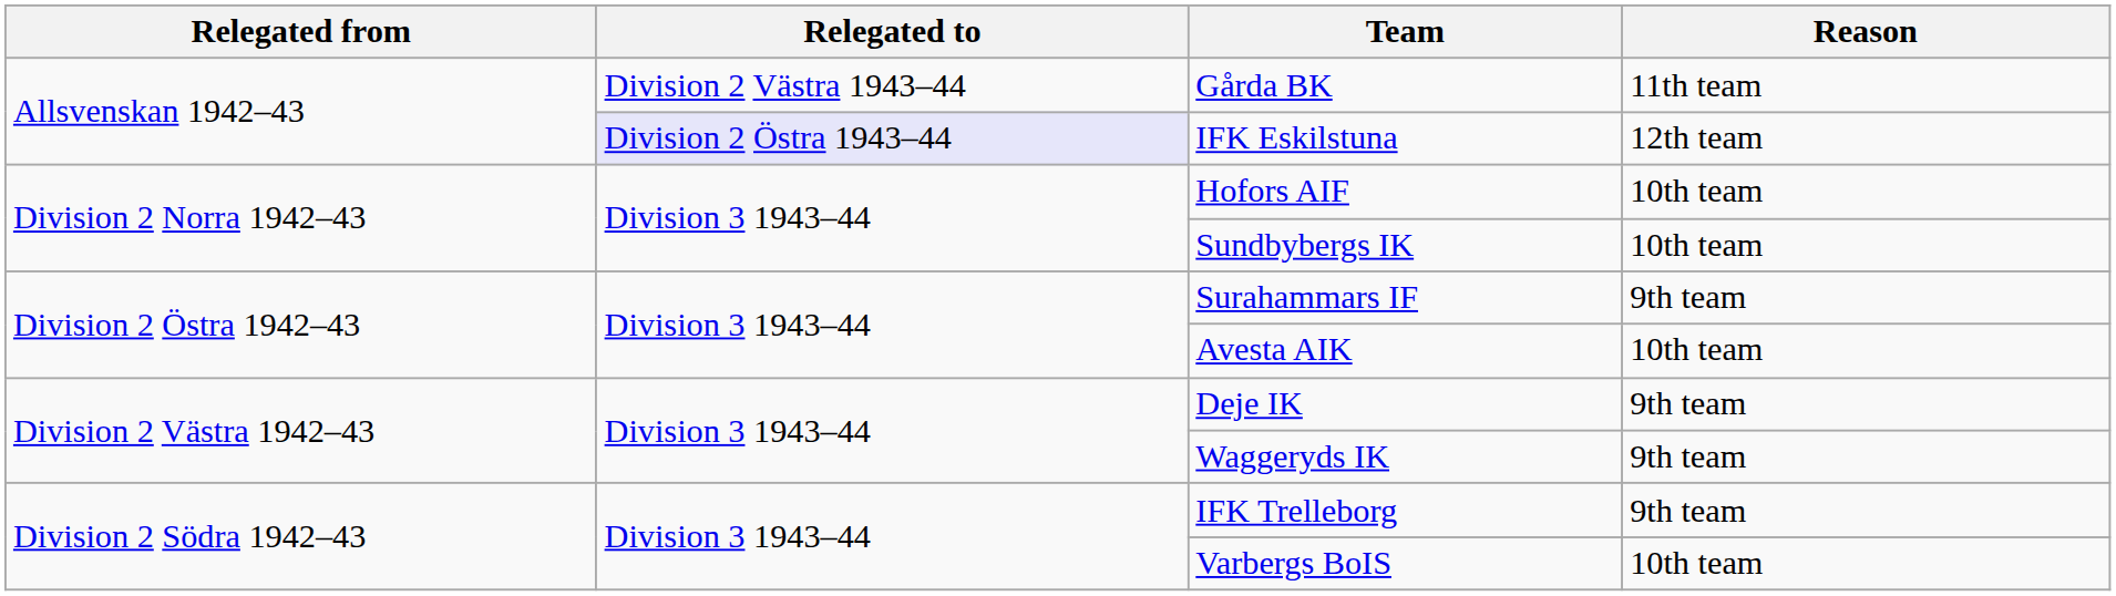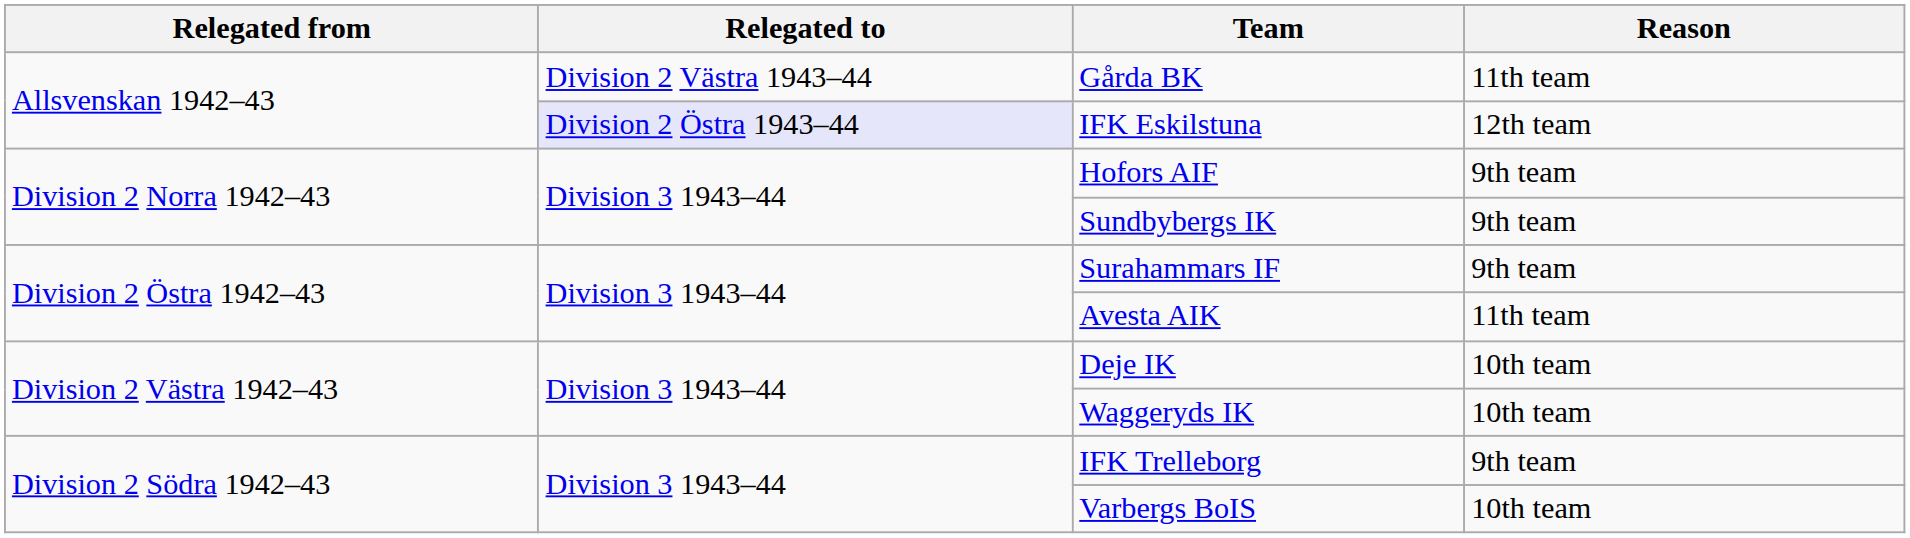 <table class="wikitable" style="text-align: left;">
 <tr>
 <th style="width: 275px;">Relegated from</th>
 <th style="width: 275px;">Relegated to</th>
 <th style="width: 200px;">Team</th>
 <th style="width: 225px;">Reason</th>
 </tr>
 <tr>
 <td rowspan=2><a href='#'>Allsvenskan</a> 1942–43</td>
 <td><a href='#'>Division 2</a> <a href='#'>Västra</a> 1943–44</td>
 <td><a href='#'>Gårda BK</a></td>
 <td>11th team</td>
 </tr>
 <tr>
 <td style="background: lavender;"><a href='#'>Division 2</a> <a href='#'>Östra</a> 1943–44</td>
 <td><a href='#'>IFK Eskilstuna</a></td>
 <td>12th team</td>
 </tr>
 <tr>
 <td rowspan=2><a href='#'>Division 2</a> <a href='#'>Norra</a> 1942–43</td>
 <td rowspan=2><a href='#'>Division 3</a> 1943–44</td>
 <td><a href='#'>Hofors AIF</a></td>
-<td>10th team</td>
+<td>9th team</td>
 </tr>
 <tr>
 <td><a href='#'>Sundbybergs IK</a></td>
-<td>10th team</td>
+<td>9th team</td>
 </tr>
 <tr>
 <td rowspan=2><a href='#'>Division 2</a> <a href='#'>Östra</a> 1942–43</td>
 <td rowspan=2><a href='#'>Division 3</a> 1943–44</td>
 <td><a href='#'>Surahammars IF</a></td>
 <td>9th team</td>
 </tr>
 <tr>
 <td><a href='#'>Avesta AIK</a></td>
-<td>10th team</td>
+<td>11th team</td>
 </tr>
 <tr>
 <td rowspan=2><a href='#'>Division 2</a> <a href='#'>Västra</a> 1942–43</td>
 <td rowspan=2><a href='#'>Division 3</a> 1943–44</td>
 <td><a href='#'>Deje IK</a></td>
-<td>9th team</td>
+<td>10th team</td>
 </tr>
 <tr>
 <td><a href='#'>Waggeryds IK</a></td>
-<td>9th team</td>
+<td>10th team</td>
 </tr>
 <tr>
 <td rowspan=2><a href='#'>Division 2</a> <a href='#'>Södra</a> 1942–43</td>
 <td rowspan=2><a href='#'>Division 3</a> 1943–44</td>
 <td><a href='#'>IFK Trelleborg</a></td>
 <td>9th team</td>
 </tr>
 <tr>
 <td><a href='#'>Varbergs BoIS</a></td>
 <td>10th team</td>
 </tr>
 </table>
